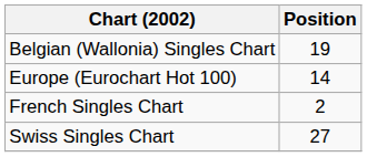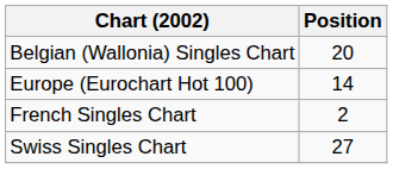 <table class="wikitable sortable">
 <tr>
 <th>Chart (2002)</th>
 <th>Position</th>
 </tr>
 <tr>
 <td>Belgian (Wallonia) Singles Chart</td>
-<td align="center">19</td>
+<td align="center">20</td>
 </tr>
 <tr>
 <td align="left">Europe (Eurochart Hot 100)</td>
 <td align="center">14</td>
 </tr>
 <tr>
 <td>French Singles Chart</td>
 <td align="center">2</td>
 </tr>
 <tr>
 <td>Swiss Singles Chart</td>
 <td align="center">27</td>
 </tr>
 <tr>
 </tr>
 </table>
